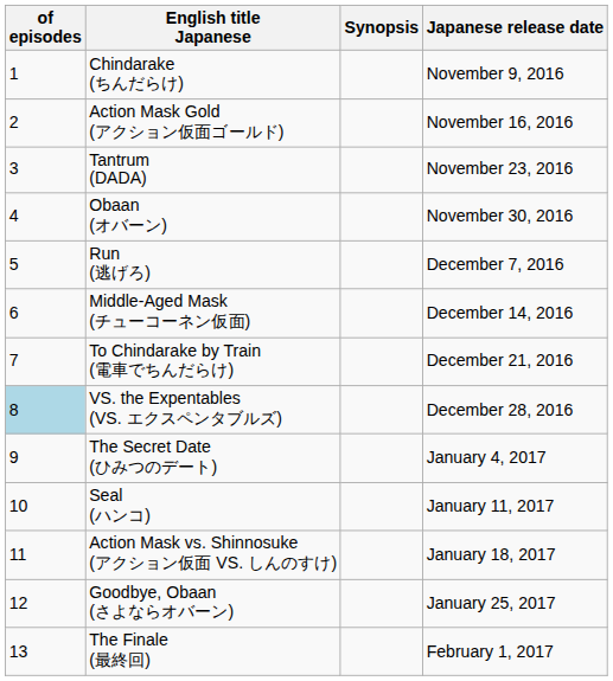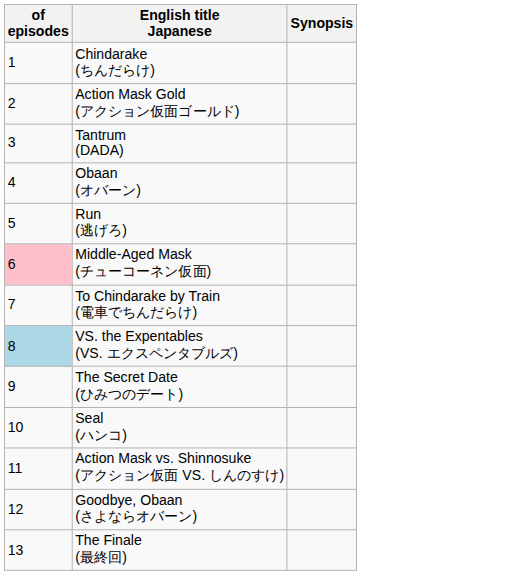 <table class="wikitable">
 <tr>
 <th> of<br>episodes</th>
 <th>English title<br>Japanese</th>
 <th>Synopsis</th>
-<th>Japanese release date</th>
 </tr>
 <tr>
 <td>1</td>
 <td>Chindarake<br>(ちんだらけ)</td>
 <td></td>
-<td>November 9, 2016</td>
 </tr>
 <tr>
 <td>2</td>
 <td>Action Mask Gold<br>(アクション仮面ゴールド)</td>
 <td></td>
-<td>November 16, 2016</td>
 </tr>
 <tr>
 <td>3</td>
 <td>Tantrum<br>(DADA)</td>
 <td></td>
-<td>November 23, 2016</td>
 </tr>
 <tr>
 <td>4</td>
 <td>Obaan<br>(オバーン)</td>
 <td></td>
-<td>November 30, 2016</td>
 </tr>
 <tr>
 <td>5</td>
 <td>Run<br>(逃げろ)</td>
 <td></td>
-<td>December 7, 2016</td>
 </tr>
 <tr>
-<td>6</td>
+<td style="background: pink;">6</td>
 <td>Middle-Aged Mask<br>(チューコーネン仮面)</td>
 <td></td>
-<td>December 14, 2016</td>
 </tr>
 <tr>
 <td>7</td>
 <td>To Chindarake by Train<br>(電車でちんだらけ)</td>
 <td></td>
-<td>December 21, 2016</td>
 </tr>
 <tr>
 <td style="background: lightblue;">8</td>
 <td>VS. the Expentables<br>(VS. エクスペンタブルズ)</td>
 <td></td>
-<td>December 28, 2016</td>
 </tr>
 <tr>
 <td>9</td>
 <td>The Secret Date<br>(ひみつのデート)</td>
 <td></td>
-<td>January 4, 2017</td>
 </tr>
 <tr>
 <td>10</td>
 <td>Seal<br>(ハンコ)</td>
 <td></td>
-<td>January 11, 2017</td>
 </tr>
 <tr>
 <td>11</td>
 <td>Action Mask vs. Shinnosuke<br>(アクション仮面 VS. しんのすけ)</td>
 <td></td>
-<td>January 18, 2017</td>
 </tr>
 <tr>
 <td>12</td>
 <td>Goodbye, Obaan<br>(さよならオバーン)</td>
 <td></td>
-<td>January 25, 2017</td>
 </tr>
 <tr>
 <td>13</td>
 <td>The Finale<br>(最終回)</td>
 <td></td>
-<td>February 1, 2017</td>
 </tr>
 </table>
